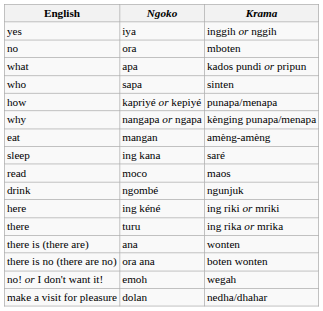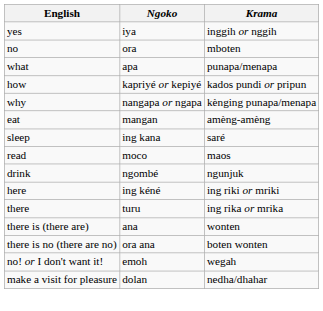 <table class="wikitable">
 <tr>
 <th>English</th>
 <th><em>Ngoko</em></th>
 <th><em>Krama</em></th>
 </tr>
 <tr>
 <td>yes</td>
 <td>iya</td>
 <td>inggih <em>or</em> nggih</td>
 </tr>
 <tr>
 <td>no</td>
 <td>ora</td>
 <td>mboten</td>
 </tr>
 <tr>
 <td>what</td>
 <td>apa</td>
-<td>kados pundi <em>or</em> pripun</td>
-</tr>
-<tr>
-<td>who</td>
-<td>sapa</td>
-<td>sinten</td>
+<td>punapa/menapa</td>
 </tr>
 <tr>
 <td>how</td>
 <td>kapriyé <em>or</em> kepiyé</td>
-<td>punapa/menapa</td>
+<td>kados pundi <em>or</em> pripun</td>
 </tr>
 <tr>
 <td>why</td>
 <td>nangapa <em>or</em> ngapa</td>
 <td>kènging punapa/menapa</td>
 </tr>
 <tr>
 <td>eat</td>
 <td>mangan</td>
 <td>amèng-amèng</td>
 </tr>
 <tr>
 <td>sleep</td>
 <td>ing kana</td>
 <td>saré</td>
 </tr>
 <tr>
 <td>read</td>
 <td>moco</td>
 <td>maos</td>
 </tr>
 <tr>
 <td>drink</td>
 <td>ngombé</td>
 <td>ngunjuk</td>
 </tr>
 <tr>
 <td>here</td>
 <td>ing kéné</td>
 <td>ing riki <em>or</em> mriki</td>
 </tr>
 <tr>
 <td>there</td>
 <td>turu</td>
 <td>ing rika <em>or</em> mrika</td>
 </tr>
 <tr>
 <td>there is (there are)</td>
 <td>ana</td>
 <td>wonten</td>
 </tr>
 <tr>
 <td>there is no (there are no)</td>
 <td>ora ana</td>
 <td>boten wonten</td>
 </tr>
 <tr>
 <td>no! <em>or</em> I don't want it!</td>
 <td>emoh</td>
 <td>wegah</td>
 </tr>
 <tr>
 <td>make a visit for pleasure</td>
 <td>dolan</td>
 <td>nedha/dhahar</td>
 </tr>
 </table>
